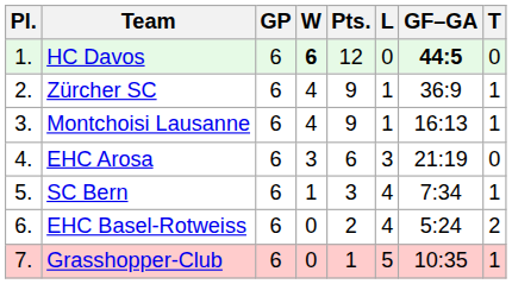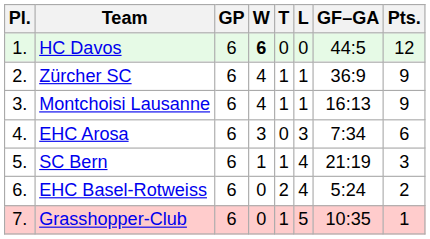 <table class="wikitable">
 <tr>
 <th>Pl.</th>
 <th>Team</th>
 <th>GP</th>
 <th>W</th>
-<th>Pts.</th>
+<th>T</th>
 <th>L</th>
 <th>GF–GA</th>
-<th>T</th>
+<th>Pts.</th>
 </tr>
 <tr align="center " bgcolor="#e6fae6">
 <td>1.</td>
 <td align="left"><a href='#'>HC Davos</a></td>
 <td>6</td>
 <td><strong>6</strong></td>
+<td>0</td>
+<td>0</td>
+<td>44:5</td>
 <td>12</td>
-<td>0</td>
-<td><strong>44:5</strong></td>
-<td>0</td>
 </tr>
 <tr align="center "  bgcolor="#FFFFFF">
 <td>2.</td>
 <td align="left"><a href='#'>Zürcher SC</a></td>
 <td>6</td>
 <td>4</td>
-<td>9</td>
+<td>1</td>
 <td>1</td>
 <td>36:9</td>
-<td>1</td>
+<td>9</td>
 </tr>
 <tr align="center "  bgcolor="#FFFFFF">
 <td>3.</td>
 <td align="left"><a href='#'>Montchoisi Lausanne</a></td>
 <td>6</td>
 <td>4</td>
-<td>9</td>
+<td>1</td>
 <td>1</td>
 <td>16:13</td>
-<td>1</td>
+<td>9</td>
 </tr>
 <tr align="center "  bgcolor="#FFFFFF">
 <td>4.</td>
 <td align="left"><a href='#'>EHC Arosa</a></td>
 <td>6</td>
 <td>3</td>
+<td>0</td>
+<td>3</td>
+<td>7:34</td>
 <td>6</td>
-<td>3</td>
-<td>21:19</td>
-<td>0</td>
 </tr>
 <tr align="center "   bgcolor="#FFFFFF">
 <td>5.</td>
 <td align="left"><a href='#'>SC Bern</a></td>
 <td>6</td>
 <td>1</td>
+<td>1</td>
+<td>4</td>
+<td>21:19</td>
 <td>3</td>
-<td>4</td>
-<td>7:34</td>
-<td>1</td>
 </tr>
 <tr align="center "  bgcolor="#FFFFFF">
 <td>6.</td>
 <td align="left"><a href='#'>EHC Basel-Rotweiss</a></td>
 <td>6</td>
 <td>0</td>
 <td>2</td>
 <td>4</td>
 <td>5:24</td>
 <td>2</td>
 </tr>
 <tr align="center "   bgcolor="#ffcccc">
 <td>7.</td>
 <td align="left"><a href='#'>Grasshopper-Club</a></td>
 <td>6</td>
 <td>0</td>
 <td>1</td>
 <td>5</td>
 <td>10:35</td>
 <td>1</td>
 </tr>
 </table>
